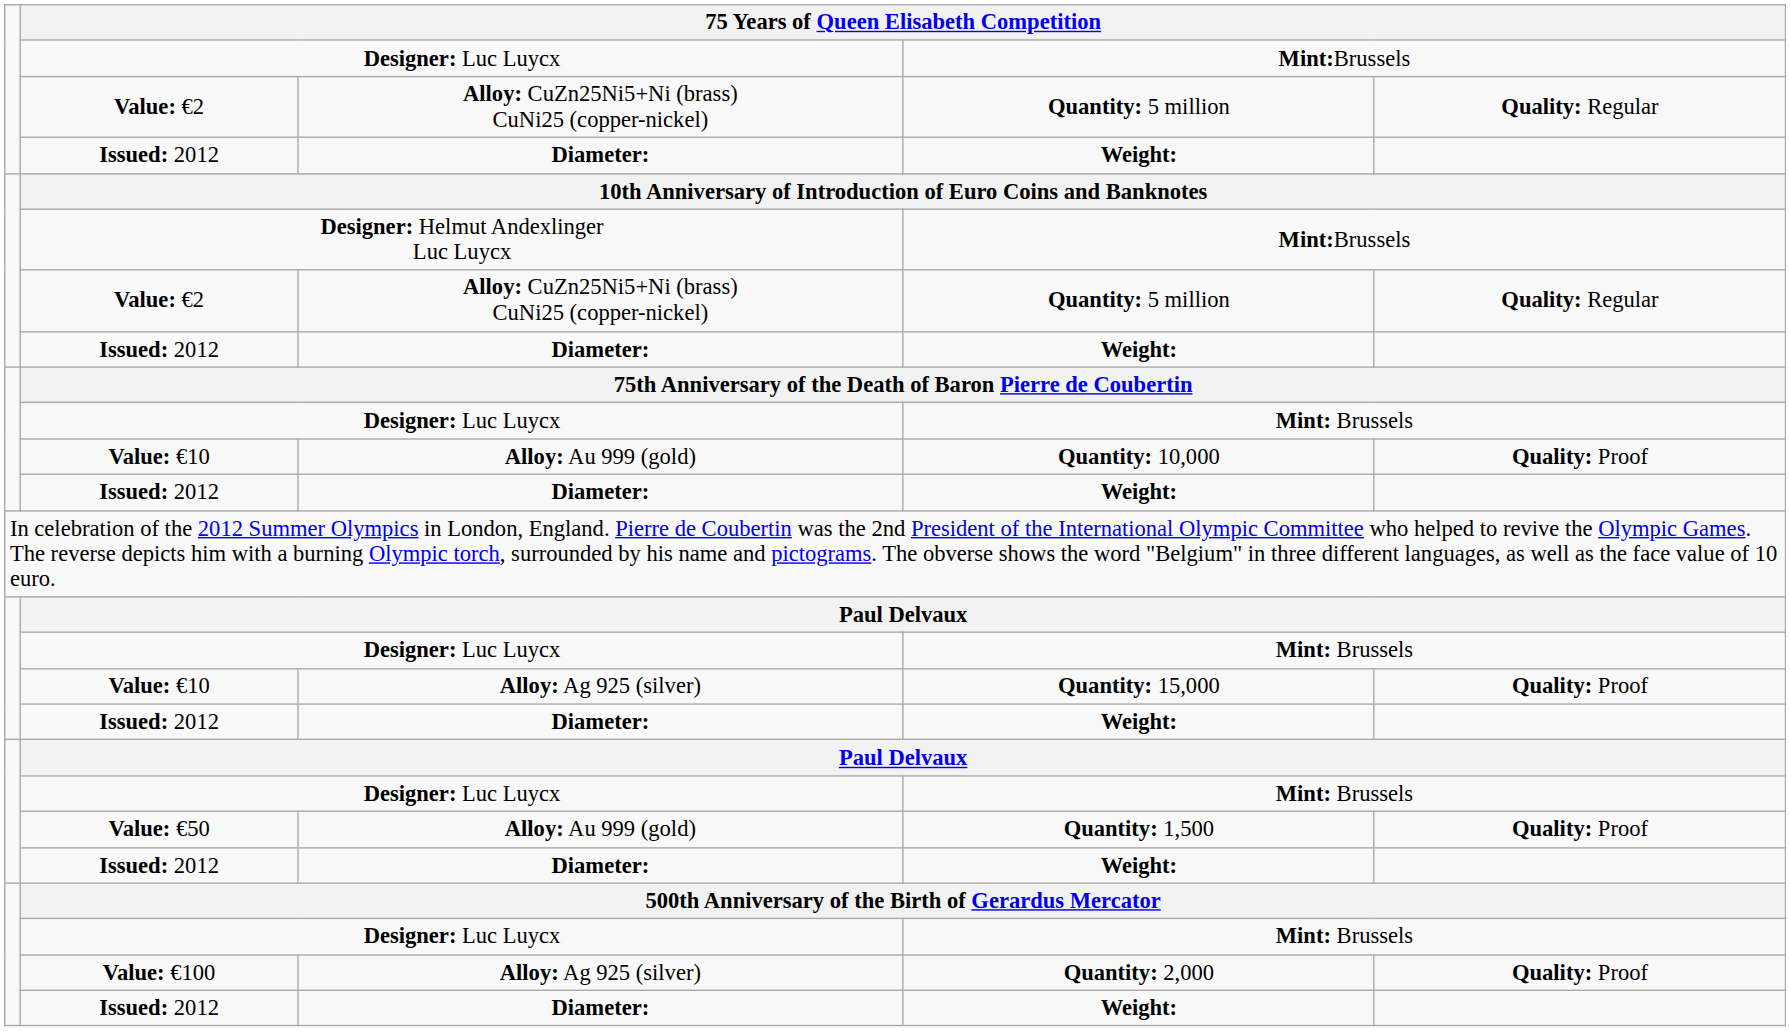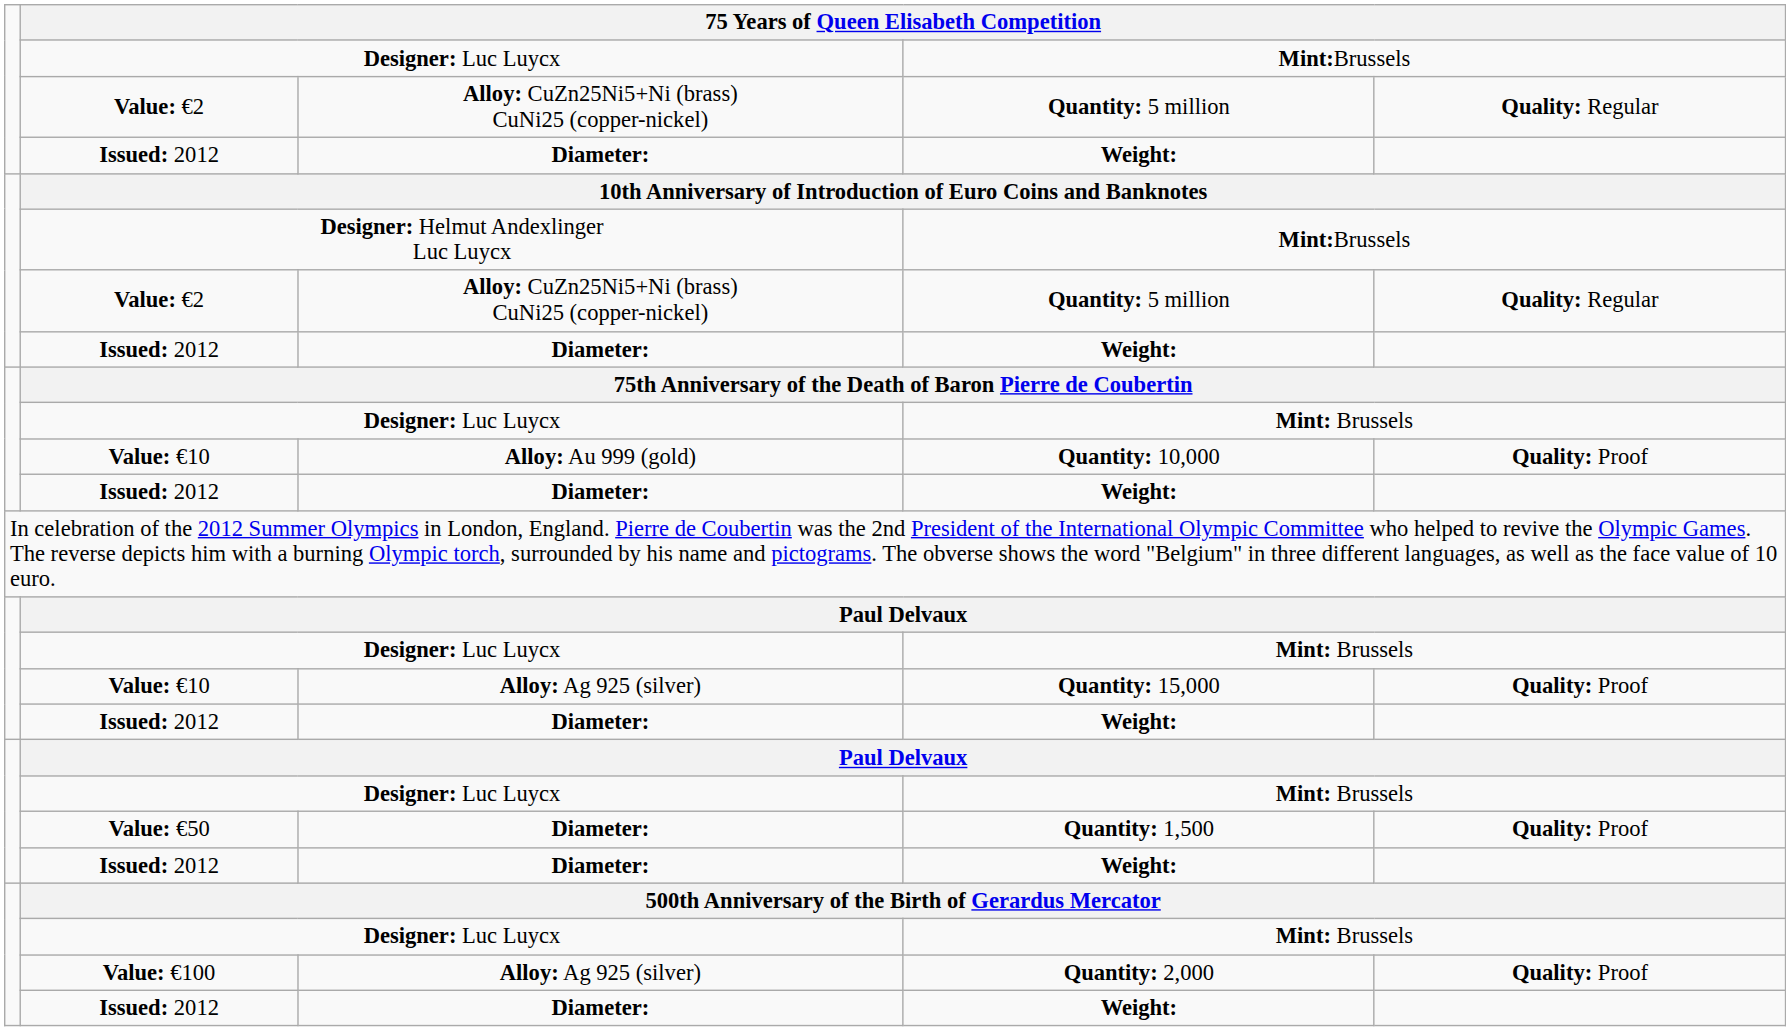 <table class="wikitable" style="width:100%;">
 <tr>
 <td rowspan="4"> </td>
 <th scope=col colspan="4"  style="text-align:center">75 Years of <a href='#'>Queen Elisabeth Competition</a></th>
 </tr>
 <tr style="text-align:center;">
 <td colspan="2"  style="width:50%; "><strong>Designer:</strong> Luc Luycx</td>
 <td colspan="2"  style="width:50%; "><strong>Mint:</strong>Brussels</td>
 </tr>
 <tr>
 <td align=center><strong>Value:</strong> €2</td>
 <td align=center><strong>Alloy:</strong> CuZn25Ni5+Ni (brass)<br>CuNi25 (copper-nickel)</td>
 <td align=center><strong>Quantity:</strong> 5 million</td>
 <td align=center><strong>Quality:</strong> Regular</td>
 </tr>
 <tr>
 <td align=center><strong>Issued:</strong> 2012</td>
 <td align=center><strong>Diameter:</strong> </td>
 <td align=center><strong>Weight:</strong> </td>
 <td align=center></td>
 </tr>
 <tr>
 <td rowspan="4"> </td>
 <th scope=col colspan="4"  style="text-align:center">10th Anniversary of Introduction of Euro Coins and Banknotes</th>
 </tr>
 <tr style="text-align:center;">
 <td colspan="2"  style="width:50%; "><strong>Designer:</strong> Helmut Andexlinger<br>Luc Luycx</td>
 <td colspan="2"  style="width:50%; "><strong>Mint:</strong>Brussels</td>
 </tr>
 <tr>
 <td align=center><strong>Value:</strong> €2</td>
 <td align=center><strong>Alloy:</strong> CuZn25Ni5+Ni (brass)<br>CuNi25 (copper-nickel)</td>
 <td align=center><strong>Quantity:</strong> 5 million</td>
 <td align=center><strong>Quality:</strong> Regular</td>
 </tr>
 <tr>
 <td align=center><strong>Issued:</strong> 2012</td>
 <td align=center><strong>Diameter:</strong> </td>
 <td align=center><strong>Weight:</strong> </td>
 <td align=center></td>
 </tr>
 <tr>
 <td rowspan="4"  style="width:330px; white-space:nowrap;"> </td>
 <th scope=col colspan="4"  style="text-align:center">75th Anniversary of the Death of Baron <a href='#'>Pierre de Coubertin</a></th>
 </tr>
 <tr style="text-align:center;">
 <td colspan="2"  style="width:50%; "><strong>Designer:</strong> Luc Luycx</td>
 <td colspan="2"  style="width:50%; "><strong>Mint:</strong> Brussels</td>
 </tr>
 <tr>
 <td align=center><strong>Value:</strong> €10</td>
 <td align=center><strong>Alloy:</strong> Au 999 (gold)</td>
 <td align=center><strong>Quantity:</strong> 10,000</td>
 <td align=center><strong>Quality:</strong> Proof</td>
 </tr>
 <tr>
 <td align=center><strong>Issued:</strong> 2012</td>
 <td align=center><strong>Diameter:</strong> </td>
 <td align=center><strong>Weight:</strong> </td>
 <td align=center></td>
 </tr>
 <tr>
 <td colspan="5" style="text-align:left;">In celebration of the <a href='#'>2012 Summer Olympics</a> in London, England. <a href='#'>Pierre de Coubertin</a> was the 2nd <a href='#'>President of the International Olympic Committee</a> who helped to revive the <a href='#'>Olympic Games</a>. The reverse depicts him with a burning <a href='#'>Olympic torch</a>, surrounded by his name and <a href='#'>pictograms</a>. The obverse shows the word "Belgium" in three different languages, as well as the face value of 10 euro.</td>
 </tr>
 <tr>
 <td rowspan="4"  style="width:330px; white-space:nowrap;"> </td>
 <th scope=col colspan="4"  style="text-align:center">Paul Delvaux</th>
 </tr>
 <tr style="text-align:center;">
 <td colspan="2"  style="width:50%; "><strong>Designer:</strong> Luc Luycx</td>
 <td colspan="2"  style="width:50%; "><strong>Mint:</strong> Brussels</td>
 </tr>
 <tr>
 <td align=center><strong>Value:</strong> €10</td>
 <td align=center><strong>Alloy:</strong> Ag 925 (silver)</td>
 <td align=center><strong>Quantity:</strong> 15,000</td>
 <td align=center><strong>Quality:</strong> Proof</td>
 </tr>
 <tr>
 <td align=center><strong>Issued:</strong> 2012</td>
 <td align=center><strong>Diameter:</strong> </td>
 <td align=center><strong>Weight:</strong> </td>
 <td align=center></td>
 </tr>
 <tr>
 <td rowspan="4"  style="width:330px; white-space:nowrap;"> </td>
 <th scope=col colspan="4"  style="text-align:center"><a href='#'>Paul Delvaux</a></th>
 </tr>
 <tr style="text-align:center;">
 <td colspan="2"  style="width:50%; "><strong>Designer:</strong> Luc Luycx</td>
 <td colspan="2"  style="width:50%; "><strong>Mint:</strong> Brussels</td>
 </tr>
 <tr>
 <td align=center><strong>Value:</strong> €50</td>
-<td align=center><strong>Alloy:</strong> Au 999 (gold)</td>
+<td align=center><strong>Diameter:</strong> </td>
 <td align=center><strong>Quantity:</strong> 1,500</td>
 <td align=center><strong>Quality:</strong> Proof</td>
 </tr>
 <tr>
 <td align=center><strong>Issued:</strong> 2012</td>
 <td align=center><strong>Diameter:</strong> </td>
 <td align=center><strong>Weight:</strong> </td>
 <td align=center></td>
 </tr>
 <tr>
 <td rowspan="4"  style="width:330px; white-space:nowrap;"> </td>
 <th scope=col colspan="4"  style="text-align:center">500th Anniversary of the Birth of <a href='#'>Gerardus Mercator</a></th>
 </tr>
 <tr style="text-align:center;">
 <td colspan="2"  style="width:50%; "><strong>Designer:</strong> Luc Luycx</td>
 <td colspan="2"  style="width:50%; "><strong>Mint:</strong> Brussels</td>
 </tr>
 <tr>
 <td align=center><strong>Value:</strong> €100</td>
 <td align=center><strong>Alloy:</strong> Ag 925 (silver)</td>
 <td align=center><strong>Quantity:</strong> 2,000</td>
 <td align=center><strong>Quality:</strong> Proof</td>
 </tr>
 <tr>
 <td align=center><strong>Issued:</strong> 2012</td>
 <td align=center><strong>Diameter:</strong> </td>
 <td align=center><strong>Weight:</strong> </td>
 <td align=center></td>
 </tr>
 </table>
